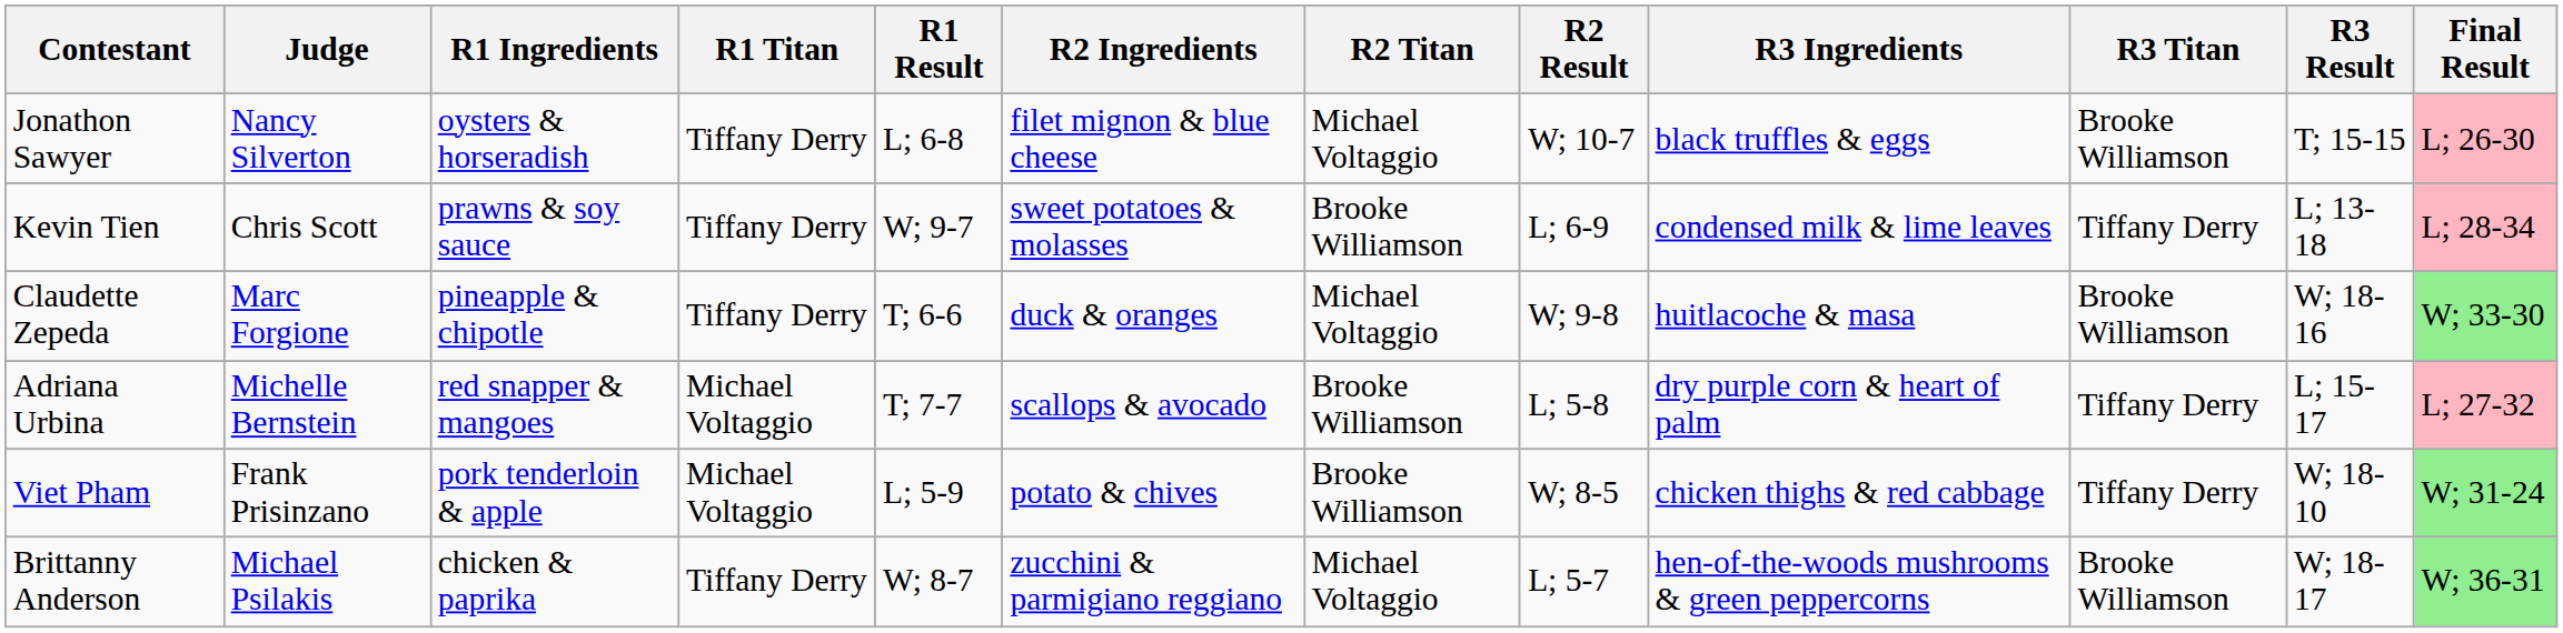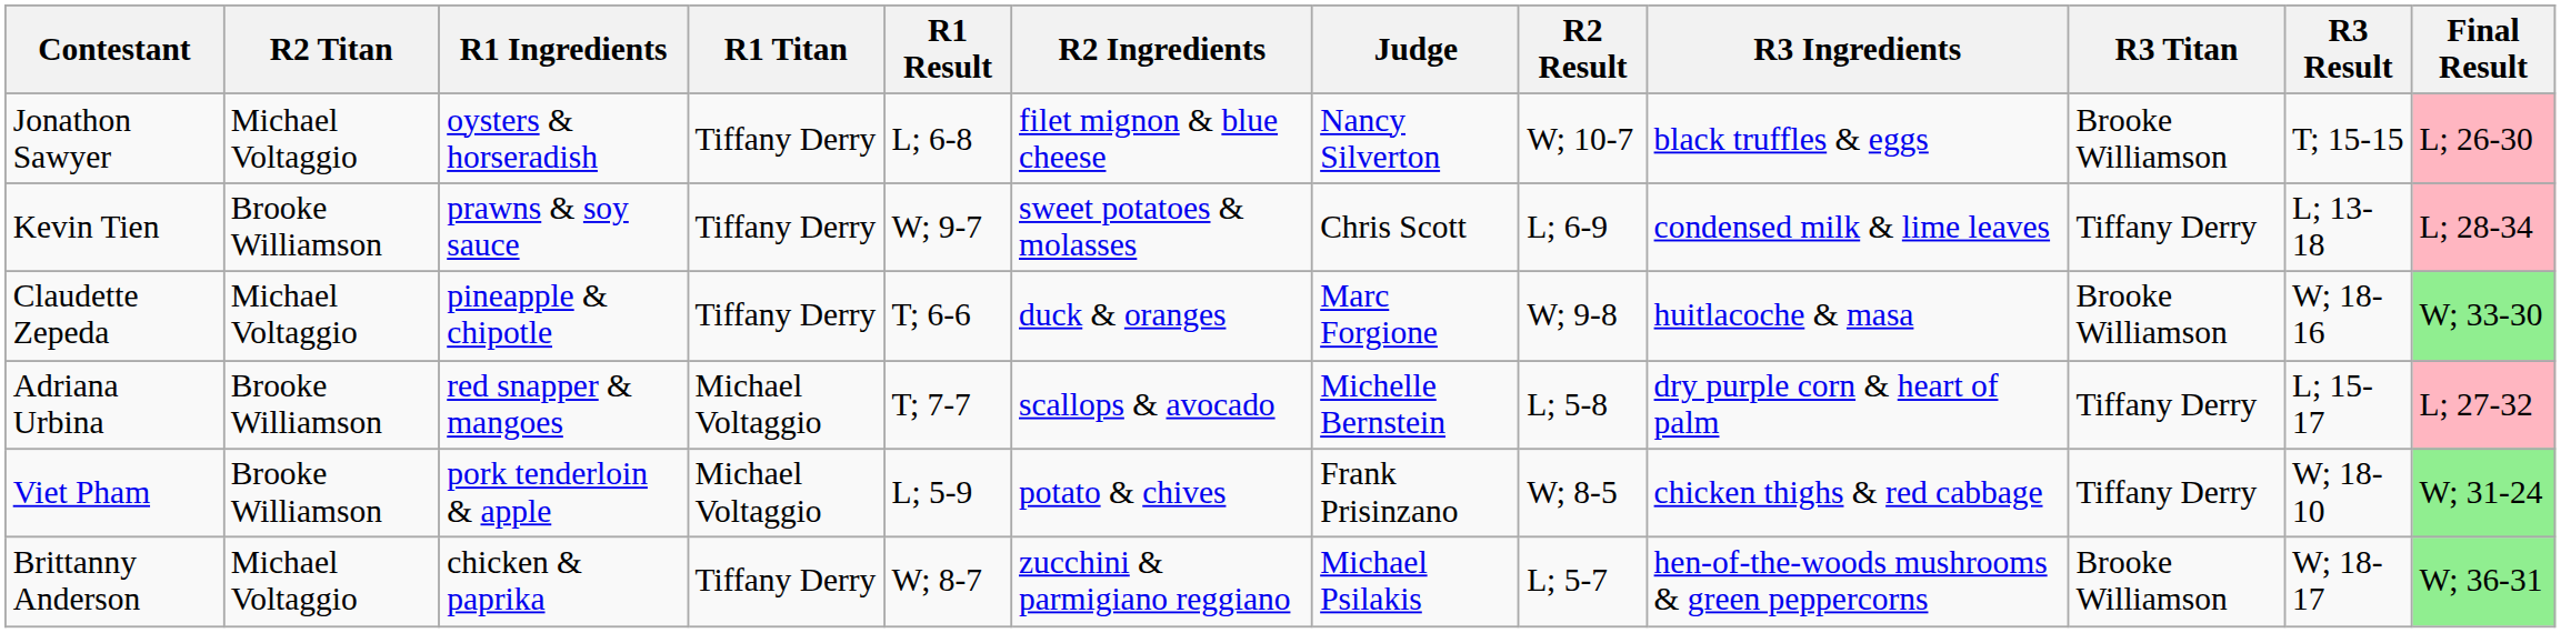 <table class="wikitable">
 <tr>
 <th>Contestant</th>
-<th>Judge</th>
+<th>R2 Titan</th>
 <th>R1 Ingredients</th>
 <th>R1 Titan</th>
 <th>R1 Result</th>
 <th>R2 Ingredients</th>
-<th>R2 Titan</th>
+<th>Judge</th>
 <th>R2 Result</th>
 <th>R3 Ingredients</th>
 <th>R3 Titan</th>
 <th>R3 Result</th>
 <th>Final Result</th>
 </tr>
 <tr>
 <td>Jonathon Sawyer</td>
-<td><a href='#'>Nancy Silverton</a></td>
+<td>Michael Voltaggio</td>
 <td><a href='#'>oysters</a> & <a href='#'>horseradish</a></td>
 <td>Tiffany Derry</td>
 <td>L; 6-8</td>
 <td><a href='#'>filet mignon</a> & <a href='#'>blue cheese</a></td>
-<td>Michael Voltaggio</td>
+<td><a href='#'>Nancy Silverton</a></td>
 <td>W; 10-7</td>
 <td><a href='#'>black truffles</a> & <a href='#'>eggs</a></td>
 <td>Brooke Williamson</td>
 <td>T; 15-15</td>
 <td style="background:lightpink;">L; 26-30</td>
 </tr>
 <tr>
 <td>Kevin Tien</td>
-<td>Chris Scott</td>
+<td>Brooke Williamson</td>
 <td><a href='#'>prawns</a> & <a href='#'>soy sauce</a></td>
 <td>Tiffany Derry</td>
 <td>W; 9-7</td>
 <td><a href='#'>sweet potatoes</a> & <a href='#'>molasses</a></td>
-<td>Brooke Williamson</td>
+<td>Chris Scott</td>
 <td>L; 6-9</td>
 <td><a href='#'>condensed milk</a> & <a href='#'>lime leaves</a></td>
 <td>Tiffany Derry</td>
 <td>L; 13-18</td>
 <td style="background:lightpink;">L; 28-34</td>
 </tr>
 <tr>
 <td>Claudette Zepeda</td>
-<td><a href='#'>Marc Forgione</a></td>
+<td>Michael Voltaggio</td>
 <td><a href='#'>pineapple</a> & <a href='#'>chipotle</a></td>
 <td>Tiffany Derry</td>
 <td>T; 6-6</td>
 <td><a href='#'>duck</a> & <a href='#'>oranges</a></td>
-<td>Michael Voltaggio</td>
+<td><a href='#'>Marc Forgione</a></td>
 <td>W; 9-8</td>
 <td><a href='#'>huitlacoche</a> & <a href='#'>masa</a></td>
 <td>Brooke Williamson</td>
 <td>W; 18-16</td>
 <td style="background:lightgreen;">W; 33-30</td>
 </tr>
 <tr>
 <td>Adriana Urbina</td>
-<td><a href='#'>Michelle Bernstein</a></td>
+<td>Brooke Williamson</td>
 <td><a href='#'>red snapper</a> & <a href='#'>mangoes</a></td>
 <td>Michael Voltaggio</td>
 <td>T; 7-7</td>
 <td><a href='#'>scallops</a> & <a href='#'>avocado</a></td>
-<td>Brooke Williamson</td>
+<td><a href='#'>Michelle Bernstein</a></td>
 <td>L; 5-8</td>
 <td><a href='#'>dry purple corn</a> & <a href='#'>heart of palm</a></td>
 <td>Tiffany Derry</td>
 <td>L; 15-17</td>
 <td style="background:lightpink;">L; 27-32</td>
 </tr>
 <tr>
 <td><a href='#'>Viet Pham</a></td>
-<td>Frank Prisinzano</td>
+<td>Brooke Williamson</td>
 <td><a href='#'>pork tenderloin</a> & <a href='#'>apple</a></td>
 <td>Michael Voltaggio</td>
 <td>L; 5-9</td>
 <td><a href='#'>potato</a> & <a href='#'>chives</a></td>
-<td>Brooke Williamson</td>
+<td>Frank Prisinzano</td>
 <td>W; 8-5</td>
 <td><a href='#'>chicken thighs</a> & <a href='#'>red cabbage</a></td>
 <td>Tiffany Derry</td>
 <td>W; 18-10</td>
 <td style="background:lightgreen;">W; 31-24</td>
 </tr>
 <tr>
 <td>Brittanny Anderson</td>
-<td><a href='#'>Michael Psilakis</a></td>
+<td>Michael Voltaggio</td>
 <td>chicken & <a href='#'>paprika</a></td>
 <td>Tiffany Derry</td>
 <td>W; 8-7</td>
 <td><a href='#'>zucchini</a> & <a href='#'>parmigiano reggiano</a></td>
-<td>Michael Voltaggio</td>
+<td><a href='#'>Michael Psilakis</a></td>
 <td>L; 5-7</td>
 <td><a href='#'>hen-of-the-woods mushrooms</a> & <a href='#'>green peppercorns</a></td>
 <td>Brooke Williamson</td>
 <td>W; 18-17</td>
 <td style="background:lightgreen;">W; 36-31</td>
 </tr>
 </table>
